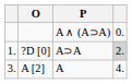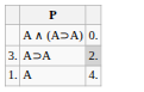 <table class="wikitable">
 <tr>
 <th></th>
-<th>O</th>
 <th>P</th>
 <th></th>
 </tr>
 <tr>
 <td></td>
-<td></td>
 <td>A ∧ (A⊃A)</td>
 <td>0.</td>
 </tr>
 <tr>
-<td>1.</td>
-<td>?D [0]</td>
+<td>3.</td>
 <td>A⊃A</td>
 <td style="background: lightgrey;">2.</td>
 </tr>
 <tr>
-<td>3.</td>
-<td>A [2]</td>
+<td>1.</td>
 <td>A</td>
 <td>4.</td>
 </tr>
 </table>
